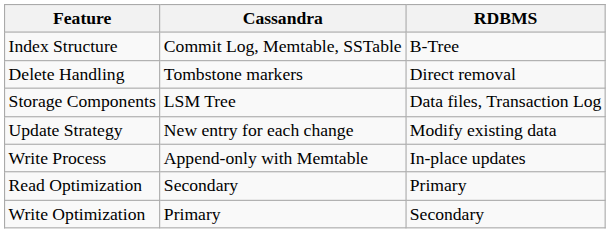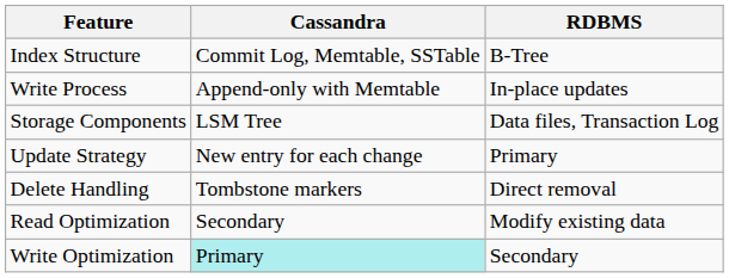 <table class="wikitable">
 <tr>
 <th>Feature</th>
 <th>Cassandra</th>
 <th>RDBMS</th>
 </tr>
 <tr>
 <td>Index Structure</td>
 <td>Commit Log, Memtable, SSTable</td>
 <td>B-Tree</td>
 </tr>
 <tr>
-<td>Delete Handling</td>
-<td>Tombstone markers</td>
-<td>Direct removal</td>
+<td>Write Process</td>
+<td>Append-only with Memtable</td>
+<td>In-place updates</td>
 </tr>
 <tr>
 <td>Storage Components</td>
 <td>LSM Tree</td>
 <td>Data files, Transaction Log</td>
 </tr>
 <tr>
 <td>Update Strategy</td>
 <td>New entry for each change</td>
-<td>Modify existing data</td>
+<td>Primary</td>
 </tr>
 <tr>
-<td>Write Process</td>
-<td>Append-only with Memtable</td>
-<td>In-place updates</td>
+<td>Delete Handling</td>
+<td>Tombstone markers</td>
+<td>Direct removal</td>
 </tr>
 <tr>
 <td>Read Optimization</td>
 <td>Secondary</td>
-<td>Primary</td>
+<td>Modify existing data</td>
 </tr>
 <tr>
 <td>Write Optimization</td>
-<td>Primary</td>
+<td style="background: paleturquoise;">Primary</td>
 <td>Secondary</td>
 </tr>
 </table>
